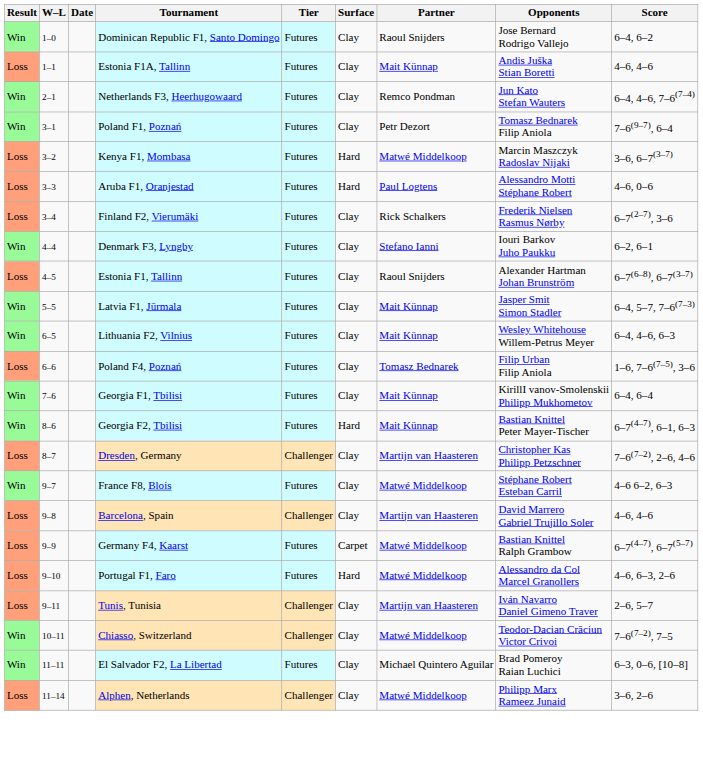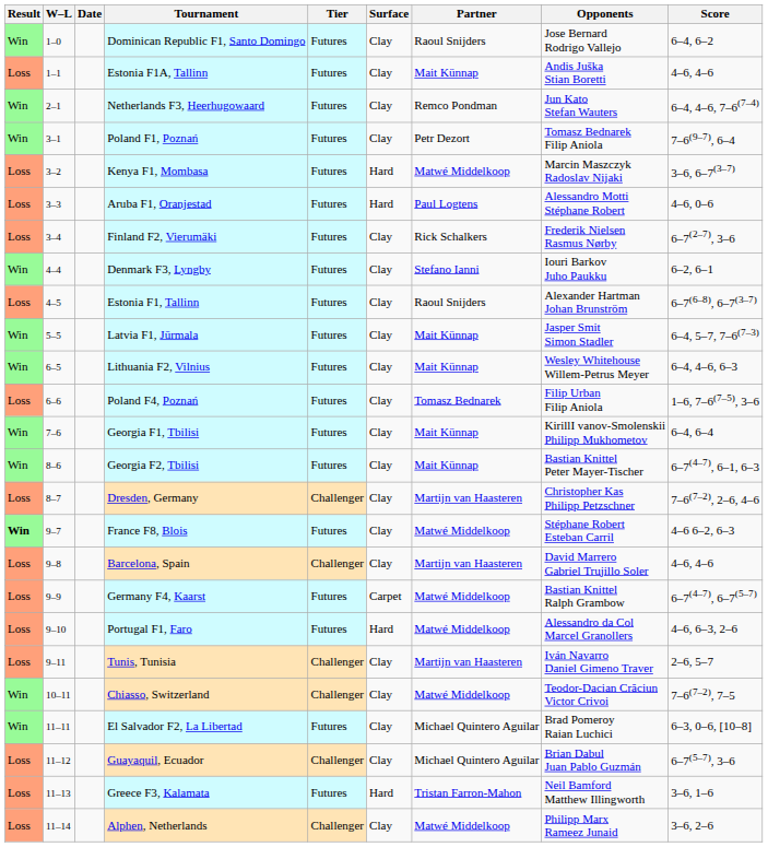 <table class="sortable wikitable">
 <tr>
 <th>Result</th>
 <th class="unsortable">W–L</th>
 <th>Date</th>
 <th>Tournament</th>
 <th>Tier</th>
 <th>Surface</th>
 <th>Partner</th>
 <th>Opponents</th>
 <th class="unsortable">Score</th>
 </tr>
 <tr>
 <td bgcolor=98FB98>Win</td>
 <td><small>1–0</small></td>
 <td></td>
 <td style="background:#cffcff;">Dominican Republic F1, <a href='#'>Santo Domingo</a></td>
 <td style="background:#cffcff;">Futures</td>
 <td>Clay</td>
 <td> Raoul Snijders</td>
 <td> Jose Bernard <br>  Rodrigo Vallejo</td>
 <td>6–4, 6–2</td>
 </tr>
 <tr>
 <td bgcolor=FFA07A>Loss</td>
 <td><small>1–1</small></td>
 <td></td>
 <td style="background:#cffcff;">Estonia F1A, <a href='#'>Tallinn</a></td>
 <td style="background:#cffcff;">Futures</td>
 <td>Clay</td>
 <td> <a href='#'>Mait Künnap</a></td>
 <td> <a href='#'>Andis Juška</a> <br>  <a href='#'>Stian Boretti</a></td>
 <td>4–6, 4–6</td>
 </tr>
 <tr>
 <td bgcolor=98FB98>Win</td>
 <td><small>2–1</small></td>
 <td></td>
 <td style="background:#cffcff;">Netherlands F3, <a href='#'>Heerhugowaard</a></td>
 <td style="background:#cffcff;">Futures</td>
 <td>Clay</td>
 <td> Remco Pondman</td>
 <td> <a href='#'>Jun Kato</a> <br>  <a href='#'>Stefan Wauters</a></td>
 <td>6–4, 4–6, 7–6<sup>(7–4)</sup></td>
 </tr>
 <tr>
 <td bgcolor=98FB98>Win</td>
 <td><small>3–1</small></td>
 <td></td>
 <td style="background:#cffcff;">Poland F1, <a href='#'>Poznań</a></td>
 <td style="background:#cffcff;">Futures</td>
 <td>Clay</td>
 <td> Petr Dezort</td>
 <td> <a href='#'>Tomasz Bednarek</a> <br>  Filip Aniola</td>
 <td>7–6<sup>(9–7)</sup>, 6–4</td>
 </tr>
 <tr>
 <td bgcolor=FFA07A>Loss</td>
 <td><small>3–2</small></td>
 <td></td>
 <td style="background:#cffcff;">Kenya F1, <a href='#'>Mombasa</a></td>
 <td style="background:#cffcff;">Futures</td>
 <td>Hard</td>
 <td> <a href='#'>Matwé Middelkoop</a></td>
 <td> Marcin Maszczyk <br>  <a href='#'>Radoslav Nijaki</a></td>
 <td>3–6, 6–7<sup>(3–7)</sup></td>
 </tr>
 <tr>
 <td bgcolor=FFA07A>Loss</td>
 <td><small>3–3</small></td>
 <td></td>
 <td style="background:#cffcff;">Aruba F1, <a href='#'>Oranjestad</a></td>
 <td style="background:#cffcff;">Futures</td>
 <td>Hard</td>
 <td> <a href='#'>Paul Logtens</a></td>
 <td> <a href='#'>Alessandro Motti</a> <br>  <a href='#'>Stéphane Robert</a></td>
 <td>4–6, 0–6</td>
 </tr>
 <tr>
 <td bgcolor=FFA07A>Loss</td>
 <td><small>3–4</small></td>
 <td></td>
 <td style="background:#cffcff;">Finland F2, <a href='#'>Vierumäki</a></td>
 <td style="background:#cffcff;">Futures</td>
 <td>Clay</td>
 <td> Rick Schalkers</td>
 <td> <a href='#'>Frederik Nielsen</a> <br>  <a href='#'>Rasmus Nørby</a></td>
 <td>6–7<sup>(2–7)</sup>, 3–6</td>
 </tr>
 <tr>
 <td bgcolor=98FB98>Win</td>
 <td><small>4–4</small></td>
 <td></td>
 <td style="background:#cffcff;">Denmark F3, <a href='#'>Lyngby</a></td>
 <td style="background:#cffcff;">Futures</td>
 <td>Clay</td>
 <td> <a href='#'>Stefano Ianni</a></td>
 <td> Iouri Barkov <br>  <a href='#'>Juho Paukku</a></td>
 <td>6–2, 6–1</td>
 </tr>
 <tr>
 <td bgcolor=FFA07A>Loss</td>
 <td><small>4–5</small></td>
 <td></td>
 <td style="background:#cffcff;">Estonia F1, <a href='#'>Tallinn</a></td>
 <td style="background:#cffcff;">Futures</td>
 <td>Clay</td>
 <td> Raoul Snijders</td>
 <td> Alexander Hartman <br>  <a href='#'>Johan Brunström</a></td>
 <td>6–7<sup>(6–8)</sup>, 6–7<sup>(3–7)</sup></td>
 </tr>
 <tr>
 <td bgcolor=98FB98>Win</td>
 <td><small>5–5</small></td>
 <td></td>
 <td style="background:#cffcff;">Latvia F1, <a href='#'>Jūrmala</a></td>
 <td style="background:#cffcff;">Futures</td>
 <td>Clay</td>
 <td> <a href='#'>Mait Künnap</a></td>
 <td> <a href='#'>Jasper Smit</a> <br>  <a href='#'>Simon Stadler</a></td>
 <td>6–4, 5–7, 7–6<sup>(7–3)</sup></td>
 </tr>
 <tr>
 <td bgcolor=98FB98>Win</td>
 <td><small>6–5</small></td>
 <td></td>
 <td style="background:#cffcff;">Lithuania F2, <a href='#'>Vilnius</a></td>
 <td style="background:#cffcff;">Futures</td>
 <td>Clay</td>
 <td> <a href='#'>Mait Künnap</a></td>
 <td> <a href='#'>Wesley Whitehouse</a> <br>  Willem-Petrus Meyer</td>
 <td>6–4, 4–6, 6–3</td>
 </tr>
 <tr>
 <td bgcolor=FFA07A>Loss</td>
 <td><small>6–6</small></td>
 <td></td>
 <td style="background:#cffcff;">Poland F4, <a href='#'>Poznań</a></td>
 <td style="background:#cffcff;">Futures</td>
 <td>Clay</td>
 <td> <a href='#'>Tomasz Bednarek</a></td>
 <td> <a href='#'>Filip Urban</a> <br>  Filip Aniola</td>
 <td>1–6, 7–6<sup>(7–5)</sup>, 3–6</td>
 </tr>
 <tr>
 <td bgcolor=98FB98>Win</td>
 <td><small>7–6</small></td>
 <td></td>
 <td style="background:#cffcff;">Georgia F1, <a href='#'>Tbilisi</a></td>
 <td style="background:#cffcff;">Futures</td>
 <td>Clay</td>
 <td> <a href='#'>Mait Künnap</a></td>
 <td> KirillI vanov-Smolenskii <br>  <a href='#'>Philipp Mukhometov</a></td>
 <td>6–4, 6–4</td>
 </tr>
 <tr>
 <td bgcolor=98FB98>Win</td>
 <td><small>8–6</small></td>
 <td></td>
 <td style="background:#cffcff;">Georgia F2, <a href='#'>Tbilisi</a></td>
 <td style="background:#cffcff;">Futures</td>
-<td>Hard</td>
+<td>Clay</td>
 <td> <a href='#'>Mait Künnap</a></td>
 <td> <a href='#'>Bastian Knittel</a> <br>  Peter Mayer-Tischer</td>
 <td>6–7<sup>(4–7)</sup>, 6–1, 6–3</td>
 </tr>
 <tr>
 <td bgcolor=FFA07A>Loss</td>
 <td><small>8–7</small></td>
 <td></td>
 <td style="background:moccasin;"><a href='#'>Dresden</a>, Germany</td>
 <td style="background:moccasin;">Challenger</td>
 <td>Clay</td>
 <td> <a href='#'>Martijn van Haasteren</a></td>
 <td> <a href='#'>Christopher Kas</a> <br>  <a href='#'>Philipp Petzschner</a></td>
 <td>7–6<sup>(7–2)</sup>, 2–6, 4–6</td>
 </tr>
 <tr>
-<td bgcolor=98FB98>Win</td>
+<td bgcolor=98FB98><strong>Win</strong></td>
 <td><small>9–7</small></td>
 <td></td>
 <td style="background:#cffcff;">France F8, <a href='#'>Blois</a></td>
 <td style="background:#cffcff;">Futures</td>
 <td>Clay</td>
 <td> <a href='#'>Matwé Middelkoop</a></td>
 <td> <a href='#'>Stéphane Robert</a> <br>  <a href='#'>Esteban Carril</a></td>
 <td>4–6 6–2, 6–3</td>
 </tr>
 <tr>
 <td bgcolor=FFA07A>Loss</td>
 <td><small>9–8</small></td>
 <td></td>
 <td style="background:moccasin;"><a href='#'>Barcelona</a>, Spain</td>
 <td style="background:moccasin;">Challenger</td>
 <td>Clay</td>
 <td> <a href='#'>Martijn van Haasteren</a></td>
 <td> <a href='#'>David Marrero</a> <br>  <a href='#'>Gabriel Trujillo Soler</a></td>
 <td>4–6, 4–6</td>
 </tr>
 <tr>
 <td bgcolor=FFA07A>Loss</td>
 <td><small>9–9</small></td>
 <td></td>
 <td style="background:#cffcff;">Germany F4, <a href='#'>Kaarst</a></td>
 <td style="background:#cffcff;">Futures</td>
 <td>Carpet</td>
 <td> <a href='#'>Matwé Middelkoop</a></td>
 <td> <a href='#'>Bastian Knittel</a> <br>  Ralph Grambow</td>
 <td>6–7<sup>(4–7)</sup>, 6–7<sup>(5–7)</sup></td>
 </tr>
 <tr>
 <td bgcolor=FFA07A>Loss</td>
 <td><small>9–10</small></td>
 <td></td>
 <td style="background:#cffcff;">Portugal F1, <a href='#'>Faro</a></td>
 <td style="background:#cffcff;">Futures</td>
 <td>Hard</td>
 <td> <a href='#'>Matwé Middelkoop</a></td>
 <td> <a href='#'>Alessandro da Col</a> <br>  <a href='#'>Marcel Granollers</a></td>
 <td>4–6, 6–3, 2–6</td>
 </tr>
 <tr>
 <td bgcolor=FFA07A>Loss</td>
 <td><small>9–11</small></td>
 <td></td>
 <td style="background:moccasin;"><a href='#'>Tunis</a>, Tunisia</td>
 <td style="background:moccasin;">Challenger</td>
 <td>Clay</td>
 <td> <a href='#'>Martijn van Haasteren</a></td>
 <td> <a href='#'>Iván Navarro</a> <br>  <a href='#'>Daniel Gimeno Traver</a></td>
 <td>2–6, 5–7</td>
 </tr>
 <tr>
 <td bgcolor=98FB98>Win</td>
 <td><small>10–11</small></td>
 <td></td>
 <td style="background:moccasin;"><a href='#'>Chiasso</a>, Switzerland</td>
 <td style="background:moccasin;">Challenger</td>
 <td>Clay</td>
 <td> <a href='#'>Matwé Middelkoop</a></td>
 <td> <a href='#'>Teodor-Dacian Crăciun</a> <br>  <a href='#'>Victor Crivoi</a></td>
 <td>7–6<sup>(7–2)</sup>, 7–5</td>
 </tr>
 <tr>
 <td bgcolor=98FB98>Win</td>
 <td><small>11–11</small></td>
 <td></td>
 <td style="background:#cffcff;">El Salvador F2, <a href='#'>La Libertad</a></td>
 <td style="background:#cffcff;">Futures</td>
 <td>Clay</td>
 <td> Michael Quintero Aguilar</td>
 <td> Brad Pomeroy <br>  Raian Luchici</td>
 <td>6–3, 0–6, [10–8]</td>
 </tr>
 <tr>
 <td bgcolor=FFA07A>Loss</td>
+<td><small>11–12</small></td>
+<td></td>
+<td style="background:moccasin;"><a href='#'>Guayaquil</a>, Ecuador</td>
+<td style="background:moccasin;">Challenger</td>
+<td>Clay</td>
+<td> Michael Quintero Aguilar</td>
+<td> <a href='#'>Brian Dabul</a> <br>  <a href='#'>Juan Pablo Guzmán</a></td>
+<td>6–7<sup>(5–7)</sup>, 3–6</td>
+</tr>
+<tr>
+<td bgcolor=FFA07A>Loss</td>
+<td><small>11–13</small></td>
+<td></td>
+<td style="background:#cffcff;">Greece F3, <a href='#'>Kalamata</a></td>
+<td style="background:#cffcff;">Futures</td>
+<td>Hard</td>
+<td> <a href='#'>Tristan Farron-Mahon</a></td>
+<td> <a href='#'>Neil Bamford</a> <br>  Matthew Illingworth</td>
+<td>3–6, 1–6</td>
+</tr>
+<tr>
+<td bgcolor=FFA07A>Loss</td>
 <td><small>11–14</small></td>
 <td></td>
 <td style="background:moccasin;"><a href='#'>Alphen</a>, Netherlands</td>
 <td style="background:moccasin;">Challenger</td>
 <td>Clay</td>
 <td> <a href='#'>Matwé Middelkoop</a></td>
 <td> <a href='#'>Philipp Marx</a> <br>  <a href='#'>Rameez Junaid</a></td>
 <td>3–6, 2–6</td>
 </tr>
 </table>
